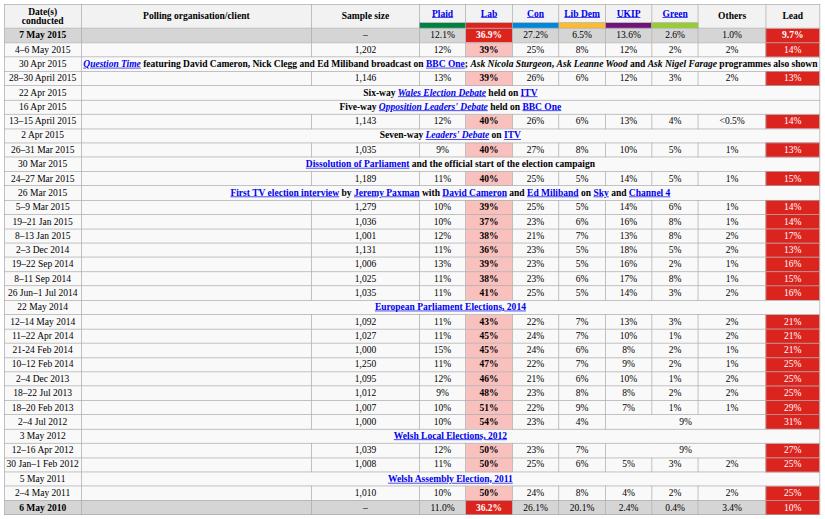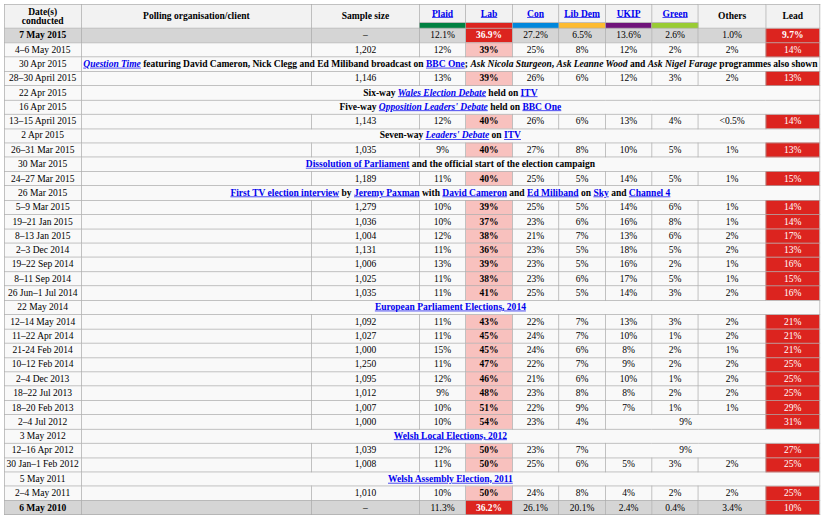 <table class="wikitable sortable" style="text-align:center;font-size:85%;line-height:14px">
 <tr>
 <th rowspan="2">Date(s)<br>conducted</th>
 <th rowspan="2">Polling organisation/client</th>
 <th rowspan="2">Sample size</th>
 <th><a href='#'>Plaid</a></th>
 <th><a href='#'>Lab</a></th>
 <th><a href='#'>Con</a></th>
 <th><a href='#'>Lib Dem</a></th>
 <th><a href='#'>UKIP</a></th>
 <th><a href='#'>Green</a></th>
 <th rowspan="2">Others</th>
 <th rowspan="2">Lead</th>
 </tr>
 <tr>
 <th class="unsortable" style="background:#008142; width:60px;"></th>
 <th class="unsortable" style="background:#dc241f; width:60px;"></th>
 <th class="unsortable" style="background:#0087dc; width:60px;"></th>
 <th class="unsortable" style="background:#fdbb30; width:60px;"></th>
 <th class="unsortable" style="background:#70147a; width:60px;"></th>
 <th class="unsortable" style="background:#99CC33; width:60px;"></th>
 </tr>
 <tr>
 <td style="background:#D5D5D5"><strong>7 May 2015</strong></td>
 <td style="background:#D5D5D5"></td>
 <td style="background:#D5D5D5">–</td>
 <td style="background:#D5D5D5">12.1%</td>
 <td style="background:#DC241F; color:white;"><strong>36.9%</strong></td>
 <td style="background:#D5D5D5">27.2%</td>
 <td style="background:#D5D5D5">6.5%</td>
 <td style="background:#D5D5D5">13.6%</td>
 <td style="background:#D5D5D5">2.6%</td>
 <td style="background:#D5D5D5">1.0%</td>
 <td style="background:#dc241f; color:white;"><strong>9.7%</strong></td>
 </tr>
 <tr>
 <td>4–6 May 2015</td>
 <td></td>
 <td>1,202</td>
 <td>12%</td>
 <td style="background:#F8C1BE"><strong>39%</strong></td>
 <td>25%</td>
 <td>8%</td>
 <td>12%</td>
 <td>2%</td>
 <td>2%</td>
 <td style="background:#dc241f; color:white;">14%</td>
 </tr>
 <tr>
 <td>30 Apr 2015</td>
 <td colspan="11"><strong><a href='#'><em>Question Time</em></a> featuring David Cameron, Nick Clegg and Ed Miliband broadcast on <a href='#'>BBC One</a>; <em>Ask Nicola Sturgeon</em>, <em>Ask Leanne Wood</em> and <em>Ask Nigel Farage</em> programmes also shown</strong></td>
 </tr>
 <tr>
 <td>28–30 April 2015</td>
 <td></td>
 <td>1,146</td>
 <td>13%</td>
 <td style="background:#F8C1BE"><strong>39%</strong></td>
 <td>26%</td>
 <td>6%</td>
 <td>12%</td>
 <td>3%</td>
 <td>2%</td>
 <td style="background:#dc241f; color:white;">13%</td>
 </tr>
 <tr>
 <td>22 Apr 2015</td>
 <td colspan="11"><strong>Six-way <em><a href='#'>Wales Election Debate</a></em> held on <a href='#'>ITV</a></strong></td>
 </tr>
 <tr>
 <td>16 Apr 2015</td>
 <td colspan="11"><strong>Five-way <em><a href='#'>Opposition Leaders' Debate</a></em> held on <a href='#'>BBC One</a></strong></td>
 </tr>
 <tr>
 <td>13–15 April 2015</td>
 <td></td>
 <td>1,143</td>
 <td>12%</td>
 <td style="background:#F8C1BE"><strong>40%</strong></td>
 <td>26%</td>
 <td>6%</td>
 <td>13%</td>
 <td>4%</td>
 <td><0.5%</td>
 <td style="background:#dc241f; color:white;">14%</td>
 </tr>
 <tr>
 <td>2 Apr 2015</td>
 <td colspan="10"><strong>Seven-way <em><a href='#'>Leaders' Debate</a></em> on <a href='#'>ITV</a></strong></td>
 </tr>
 <tr>
 <td>26–31 Mar 2015</td>
 <td></td>
 <td>1,035</td>
 <td>9%</td>
 <td style="background:#F8C1BE"><strong>40%</strong></td>
 <td>27%</td>
 <td>8%</td>
 <td>10%</td>
 <td>5%</td>
 <td>1%</td>
 <td style="background:#dc241f; color:white;">13%</td>
 </tr>
 <tr>
 <td>30 Mar 2015</td>
 <td colspan="10"><strong><a href='#'>Dissolution of Parliament</a> and the official start of the election campaign</strong></td>
 </tr>
 <tr>
 <td>24–27 Mar 2015</td>
 <td></td>
 <td>1,189</td>
 <td>11%</td>
 <td style="background:#F8C1BE"><strong>40%</strong></td>
 <td>25%</td>
 <td>5%</td>
 <td>14%</td>
 <td>5%</td>
 <td>1%</td>
 <td style="background:#dc241f; color:white;">15%</td>
 </tr>
 <tr>
 <td>26 Mar 2015</td>
 <td colspan="10"><strong><a href='#'>First TV election interview</a> by <a href='#'>Jeremy Paxman</a> with <a href='#'>David Cameron</a> and <a href='#'>Ed Miliband</a> on <a href='#'>Sky</a> and <a href='#'>Channel 4</a></strong></td>
 </tr>
 <tr>
 <td>5–9 Mar 2015</td>
 <td></td>
 <td>1,279</td>
 <td>10%</td>
 <td style="background:#F8C1BE"><strong>39%</strong></td>
 <td>25%</td>
 <td>5%</td>
 <td>14%</td>
 <td>6%</td>
 <td>1%</td>
 <td style="background:#dc241f; color:white;">14%</td>
 </tr>
 <tr>
 <td>19–21 Jan 2015</td>
 <td></td>
 <td>1,036</td>
 <td>10%</td>
 <td style="background:#F8C1BE"><strong>37%</strong></td>
 <td>23%</td>
 <td>6%</td>
 <td>16%</td>
 <td>8%</td>
 <td>1%</td>
 <td style="background:#dc241f; color:white;">14%</td>
 </tr>
 <tr>
 <td>8–13 Jan 2015</td>
 <td></td>
-<td>1,001</td>
+<td>1,004</td>
 <td>12%</td>
 <td style="background:#F8C1BE"><strong>38%</strong></td>
 <td>21%</td>
 <td>7%</td>
 <td>13%</td>
-<td>8%</td>
+<td>6%</td>
 <td>2%</td>
 <td style="background:#dc241f; color:white;">17%</td>
 </tr>
 <tr>
 <td>2–3 Dec 2014</td>
 <td></td>
 <td>1,131</td>
 <td>11%</td>
 <td style="background:#F8C1BE"><strong>36%</strong></td>
 <td>23%</td>
 <td>5%</td>
 <td>18%</td>
 <td>5%</td>
 <td>2%</td>
 <td style="background:#dc241f; color:white;">13%</td>
 </tr>
 <tr>
 <td>19–22 Sep 2014</td>
 <td></td>
 <td>1,006</td>
 <td>13%</td>
 <td style="background:#F8C1BE"><strong>39%</strong></td>
 <td>23%</td>
 <td>5%</td>
 <td>16%</td>
 <td>2%</td>
 <td>1%</td>
 <td style="background:#dc241f; color:white;">16%</td>
 </tr>
 <tr>
 <td>8–11 Sep 2014</td>
 <td></td>
 <td>1,025</td>
 <td>11%</td>
 <td style="background:#F8C1BE"><strong>38%</strong></td>
 <td>23%</td>
 <td>6%</td>
 <td>17%</td>
-<td>8%</td>
+<td>5%</td>
 <td>1%</td>
 <td style="background:#dc241f; color:white;">15%</td>
 </tr>
 <tr>
 <td>26 Jun–1 Jul 2014</td>
 <td></td>
 <td>1,035</td>
 <td>11%</td>
 <td style="background:#F8C1BE"><strong>41%</strong></td>
 <td>25%</td>
 <td>5%</td>
 <td>14%</td>
 <td>3%</td>
 <td>2%</td>
 <td style="background:#dc241f; color:white;">16%</td>
 </tr>
 <tr>
 <td data-sort-value="2014-05-22">22 May 2014</td>
 <td colspan="10"><strong><a href='#'>European Parliament Elections, 2014</a></strong></td>
 </tr>
 <tr>
 <td>12–14 May 2014</td>
 <td></td>
 <td>1,092</td>
 <td>11%</td>
 <td style="background:#F8C1BE"><strong>43%</strong></td>
 <td>22%</td>
 <td>7%</td>
 <td>13%</td>
 <td>3%</td>
 <td>2%</td>
 <td style="background:#dc241f; color:white;">21%</td>
 </tr>
 <tr>
 <td>11–22 Apr 2014</td>
 <td></td>
 <td>1,027</td>
 <td>11%</td>
 <td style="background:#F8C1BE"><strong>45%</strong></td>
 <td>24%</td>
 <td>7%</td>
 <td>10%</td>
 <td>1%</td>
 <td>2%</td>
 <td style="background:#dc241f; color:white;">21%</td>
 </tr>
 <tr>
 <td>21-24 Feb 2014</td>
 <td></td>
 <td>1,000</td>
 <td>15%</td>
 <td style="background:#F8C1BE"><strong>45%</strong></td>
 <td>24%</td>
 <td>6%</td>
 <td>8%</td>
 <td>2%</td>
 <td>1%</td>
 <td style="background:#dc241f; color:white;">21%</td>
 </tr>
 <tr>
 <td>10–12 Feb 2014</td>
 <td></td>
 <td>1,250</td>
 <td>11%</td>
 <td style="background:#F8C1BE"><strong>47%</strong></td>
 <td>22%</td>
 <td>7%</td>
 <td>9%</td>
 <td>2%</td>
-<td>1%</td>
+<td>2%</td>
 <td style="background:#dc241f; color:white;">25%</td>
 </tr>
 <tr>
 <td>2–4 Dec 2013</td>
 <td></td>
 <td>1,095</td>
 <td>12%</td>
 <td style="background:#F8C1BE"><strong>46%</strong></td>
 <td>21%</td>
 <td>6%</td>
 <td>10%</td>
 <td>1%</td>
 <td>2%</td>
 <td style="background:#dc241f; color:white;">25%</td>
 </tr>
 <tr>
 <td>18–22 Jul 2013</td>
 <td></td>
 <td>1,012</td>
 <td>9%</td>
 <td style="background:#F8C1BE"><strong>48%</strong></td>
 <td>23%</td>
 <td>8%</td>
 <td>8%</td>
 <td>2%</td>
 <td>2%</td>
 <td style="background:#dc241f; color:white;">25%</td>
 </tr>
 <tr>
 <td>18–20 Feb 2013</td>
 <td></td>
 <td>1,007</td>
 <td>10%</td>
 <td style="background:#F8C1BE"><strong>51%</strong></td>
 <td>22%</td>
 <td>9%</td>
 <td>7%</td>
 <td>1%</td>
 <td>1%</td>
 <td style="background:#dc241f; color:white;">29%</td>
 </tr>
 <tr>
 <td>2–4 Jul 2012</td>
 <td></td>
 <td>1,000</td>
 <td>10%</td>
 <td style="background:#F8C1BE"><strong>54%</strong></td>
 <td>23%</td>
 <td>4%</td>
 <td colspan="3">9%</td>
 <td style="background:#dc241f; color:white;">31%</td>
 </tr>
 <tr>
 <td data-sort-value="2012-05-03">3 May 2012</td>
 <td colspan="10"><strong><a href='#'>Welsh Local Elections, 2012</a></strong></td>
 </tr>
 <tr>
 <td>12–16 Apr 2012</td>
 <td></td>
 <td>1,039</td>
 <td>12%</td>
 <td style="background:#F8C1BE"><strong>50%</strong></td>
 <td>23%</td>
 <td>7%</td>
 <td colspan="3">9%</td>
 <td style="background:#dc241f; color:white;">27%</td>
 </tr>
 <tr>
 <td>30 Jan–1 Feb 2012</td>
 <td></td>
 <td>1,008</td>
 <td>11%</td>
 <td style="background:#F8C1BE"><strong>50%</strong></td>
 <td>25%</td>
 <td>6%</td>
 <td>5%</td>
 <td>3%</td>
 <td>2%</td>
 <td style="background:#dc241f; color:white;">25%</td>
 </tr>
 <tr>
 <td data-sort-value="2011-05-05">5 May 2011</td>
 <td colspan="10"><strong><a href='#'>Welsh Assembly Election, 2011</a></strong></td>
 </tr>
 <tr>
 <td>2–4 May 2011</td>
 <td></td>
 <td>1,010</td>
 <td>10%</td>
 <td style="background:#F8C1BE"><strong>50%</strong></td>
 <td>24%</td>
 <td>8%</td>
 <td>4%</td>
 <td>2%</td>
 <td>2%</td>
 <td style="background:#dc241f; color:white;">25%</td>
 </tr>
 <tr>
 <td style="background:#D5D5D5"><strong>6 May 2010</strong></td>
 <td style="background:#D5D5D5"></td>
 <td style="background:#D5D5D5">–</td>
-<td style="background:#D5D5D5">11.0%</td>
+<td style="background:#D5D5D5">11.3%</td>
 <td style="background:#dc241f; color:white;"><strong>36.2%</strong></td>
 <td style="background:#D5D5D5">26.1%</td>
 <td style="background:#D5D5D5">20.1%</td>
 <td style="background:#D5D5D5">2.4%</td>
 <td style="background:#D5D5D5">0.4%</td>
 <td style="background:#D5D5D5">3.4%</td>
 <td style="background:#dc241f; color:white;">10%</td>
 </tr>
 </table>
